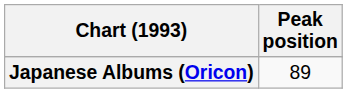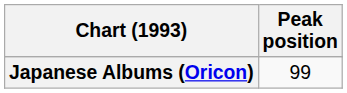 <table class="wikitable sortable plainrowheaders">
 <tr>
 <th scope="col">Chart (1993)</th>
 <th scope="col">Peak<br>position</th>
 </tr>
 <tr>
 </tr>
 <tr>
 <th scope="row">Japanese Albums (<a href='#'>Oricon</a>)</th>
-<td align="center">89</td>
+<td align="center">99</td>
 </tr>
 </table>
